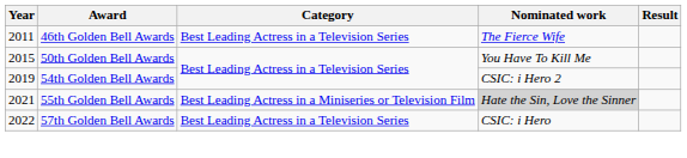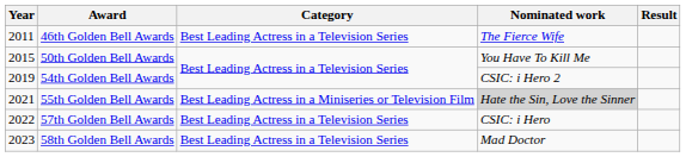 <table class="wikitable sortable">
 <tr>
 <th>Year</th>
 <th>Award</th>
 <th>Category</th>
 <th>Nominated work</th>
 <th>Result</th>
 </tr>
 <tr>
 <td>2011</td>
 <td><a href='#'>46th Golden Bell Awards</a></td>
 <td><a href='#'>Best Leading Actress in a Television Series</a></td>
 <td><em><a href='#'>The Fierce Wife</a></em></td>
 <td></td>
 </tr>
 <tr>
 <td>2015</td>
 <td><a href='#'>50th Golden Bell Awards</a></td>
 <td rowspan=2><a href='#'>Best Leading Actress in a Television Series</a></td>
 <td><em>You Have To Kill Me</em></td>
 <td></td>
 </tr>
 <tr>
 <td>2019</td>
 <td><a href='#'>54th Golden Bell Awards</a></td>
 <td><em>CSIC: i Hero 2</em></td>
 <td></td>
 </tr>
 <tr>
 <td>2021</td>
 <td><a href='#'>55th Golden Bell Awards</a></td>
 <td><a href='#'>Best Leading Actress in a Miniseries or Television Film</a></td>
 <td style="background: lightgrey;"><em>Hate the Sin, Love the Sinner</em></td>
 <td></td>
 </tr>
 <tr>
 <td>2022</td>
 <td><a href='#'>57th Golden Bell Awards</a></td>
 <td><a href='#'>Best Leading Actress in a Television Series</a></td>
 <td><em>CSIC: i Hero</em></td>
 <td></td>
 </tr>
+<tr>
+<td>2023</td>
+<td><a href='#'>58th Golden Bell Awards</a></td>
+<td><a href='#'>Best Leading Actress in a Television Series</a></td>
+<td><em>Mad Doctor</em></td>
+<td></td>
+</tr>
 </table>
